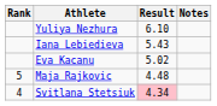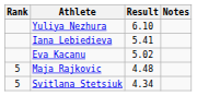 <table class="wikitable sortable" style="text-align:center">
 <tr>
 <th>Rank</th>
 <th>Athlete</th>
 <th>Result</th>
 <th>Notes</th>
 </tr>
 <tr>
 <td></td>
 <td style="text-align:left"><a href='#'>Yuliya Nezhura</a><br></td>
 <td>6.10</td>
 <td></td>
 </tr>
 <tr>
 <td></td>
 <td style="text-align:left"><a href='#'>Iana Lebiedieva</a><br></td>
-<td>5.43</td>
+<td>5.41</td>
 <td></td>
 </tr>
 <tr>
 <td></td>
 <td style="text-align:left"><a href='#'>Eva Kacanu</a><br></td>
 <td>5.02</td>
 <td></td>
 </tr>
 <tr>
 <td>5</td>
 <td style="text-align:left"><a href='#'>Maja Rajkovic</a><br></td>
 <td>4.48</td>
 <td></td>
 </tr>
 <tr>
-<td>4</td>
+<td>5</td>
 <td style="text-align:left"><a href='#'>Svitlana Stetsiuk</a><br></td>
-<td style="background: pink;">4.34</td>
+<td>4.34</td>
 <td></td>
 </tr>
 </table>
